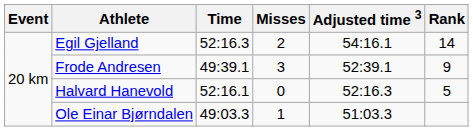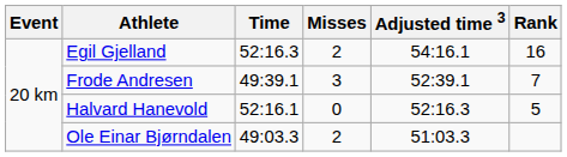 <table class="wikitable" style="font-size:90%">
 <tr>
 <th>Event</th>
 <th>Athlete</th>
 <th>Time</th>
 <th>Misses</th>
 <th>Adjusted time <sup>3</sup></th>
 <th>Rank</th>
 </tr>
 <tr>
 <td rowspan="4">20 km</td>
 <td><a href='#'>Egil Gjelland</a></td>
 <td align="center">52:16.3</td>
 <td align="center">2</td>
 <td align="center">54:16.1</td>
-<td align="center">14</td>
+<td align="center">16</td>
 </tr>
 <tr>
 <td><a href='#'>Frode Andresen</a></td>
 <td align="center">49:39.1</td>
 <td align="center">3</td>
 <td align="center">52:39.1</td>
-<td align="center">9</td>
+<td align="center">7</td>
 </tr>
 <tr>
 <td><a href='#'>Halvard Hanevold</a></td>
 <td align="center">52:16.1</td>
 <td align="center">0</td>
 <td align="center">52:16.3</td>
 <td align="center">5</td>
 </tr>
 <tr>
 <td><a href='#'>Ole Einar Bjørndalen</a></td>
 <td align="center">49:03.3</td>
-<td align="center">1</td>
+<td align="center">2</td>
 <td align="center">51:03.3</td>
 <td align="center"></td>
 </tr>
 </table>
